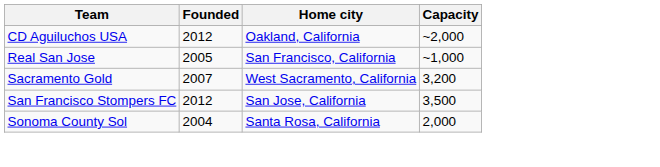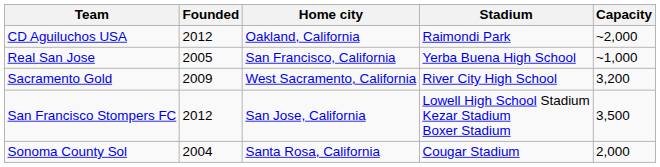 <table class="wikitable sortable collapsible collapsed">
 <tr>
 <th>Team</th>
 <th>Founded</th>
 <th>Home city</th>
+<th>Stadium</th>
 <th>Capacity</th>
 </tr>
 <tr>
 <td><a href='#'>CD Aguiluchos USA</a></td>
 <td>2012</td>
 <td><a href='#'>Oakland, California</a></td>
+<td><a href='#'>Raimondi Park</a></td>
 <td>~2,000</td>
 </tr>
 <tr>
 <td><a href='#'>Real San Jose</a></td>
 <td>2005</td>
 <td><a href='#'>San Francisco, California</a></td>
+<td><a href='#'>Yerba Buena High School</a></td>
 <td>~1,000</td>
 </tr>
 <tr>
 <td><a href='#'>Sacramento Gold</a></td>
-<td>2007</td>
+<td>2009</td>
 <td><a href='#'>West Sacramento, California</a></td>
+<td><a href='#'>River City High School</a></td>
 <td>3,200</td>
 </tr>
 <tr>
 <td><a href='#'>San Francisco Stompers FC</a></td>
 <td>2012</td>
 <td><a href='#'>San Jose, California</a></td>
+<td><a href='#'>Lowell High School</a> Stadium<br><a href='#'>Kezar Stadium</a><br><a href='#'>Boxer Stadium</a></td>
 <td>3,500</td>
 </tr>
 <tr>
 <td><a href='#'>Sonoma County Sol</a></td>
 <td>2004</td>
 <td><a href='#'>Santa Rosa, California</a></td>
+<td><a href='#'>Cougar Stadium</a></td>
 <td>2,000</td>
 </tr>
 </table>
